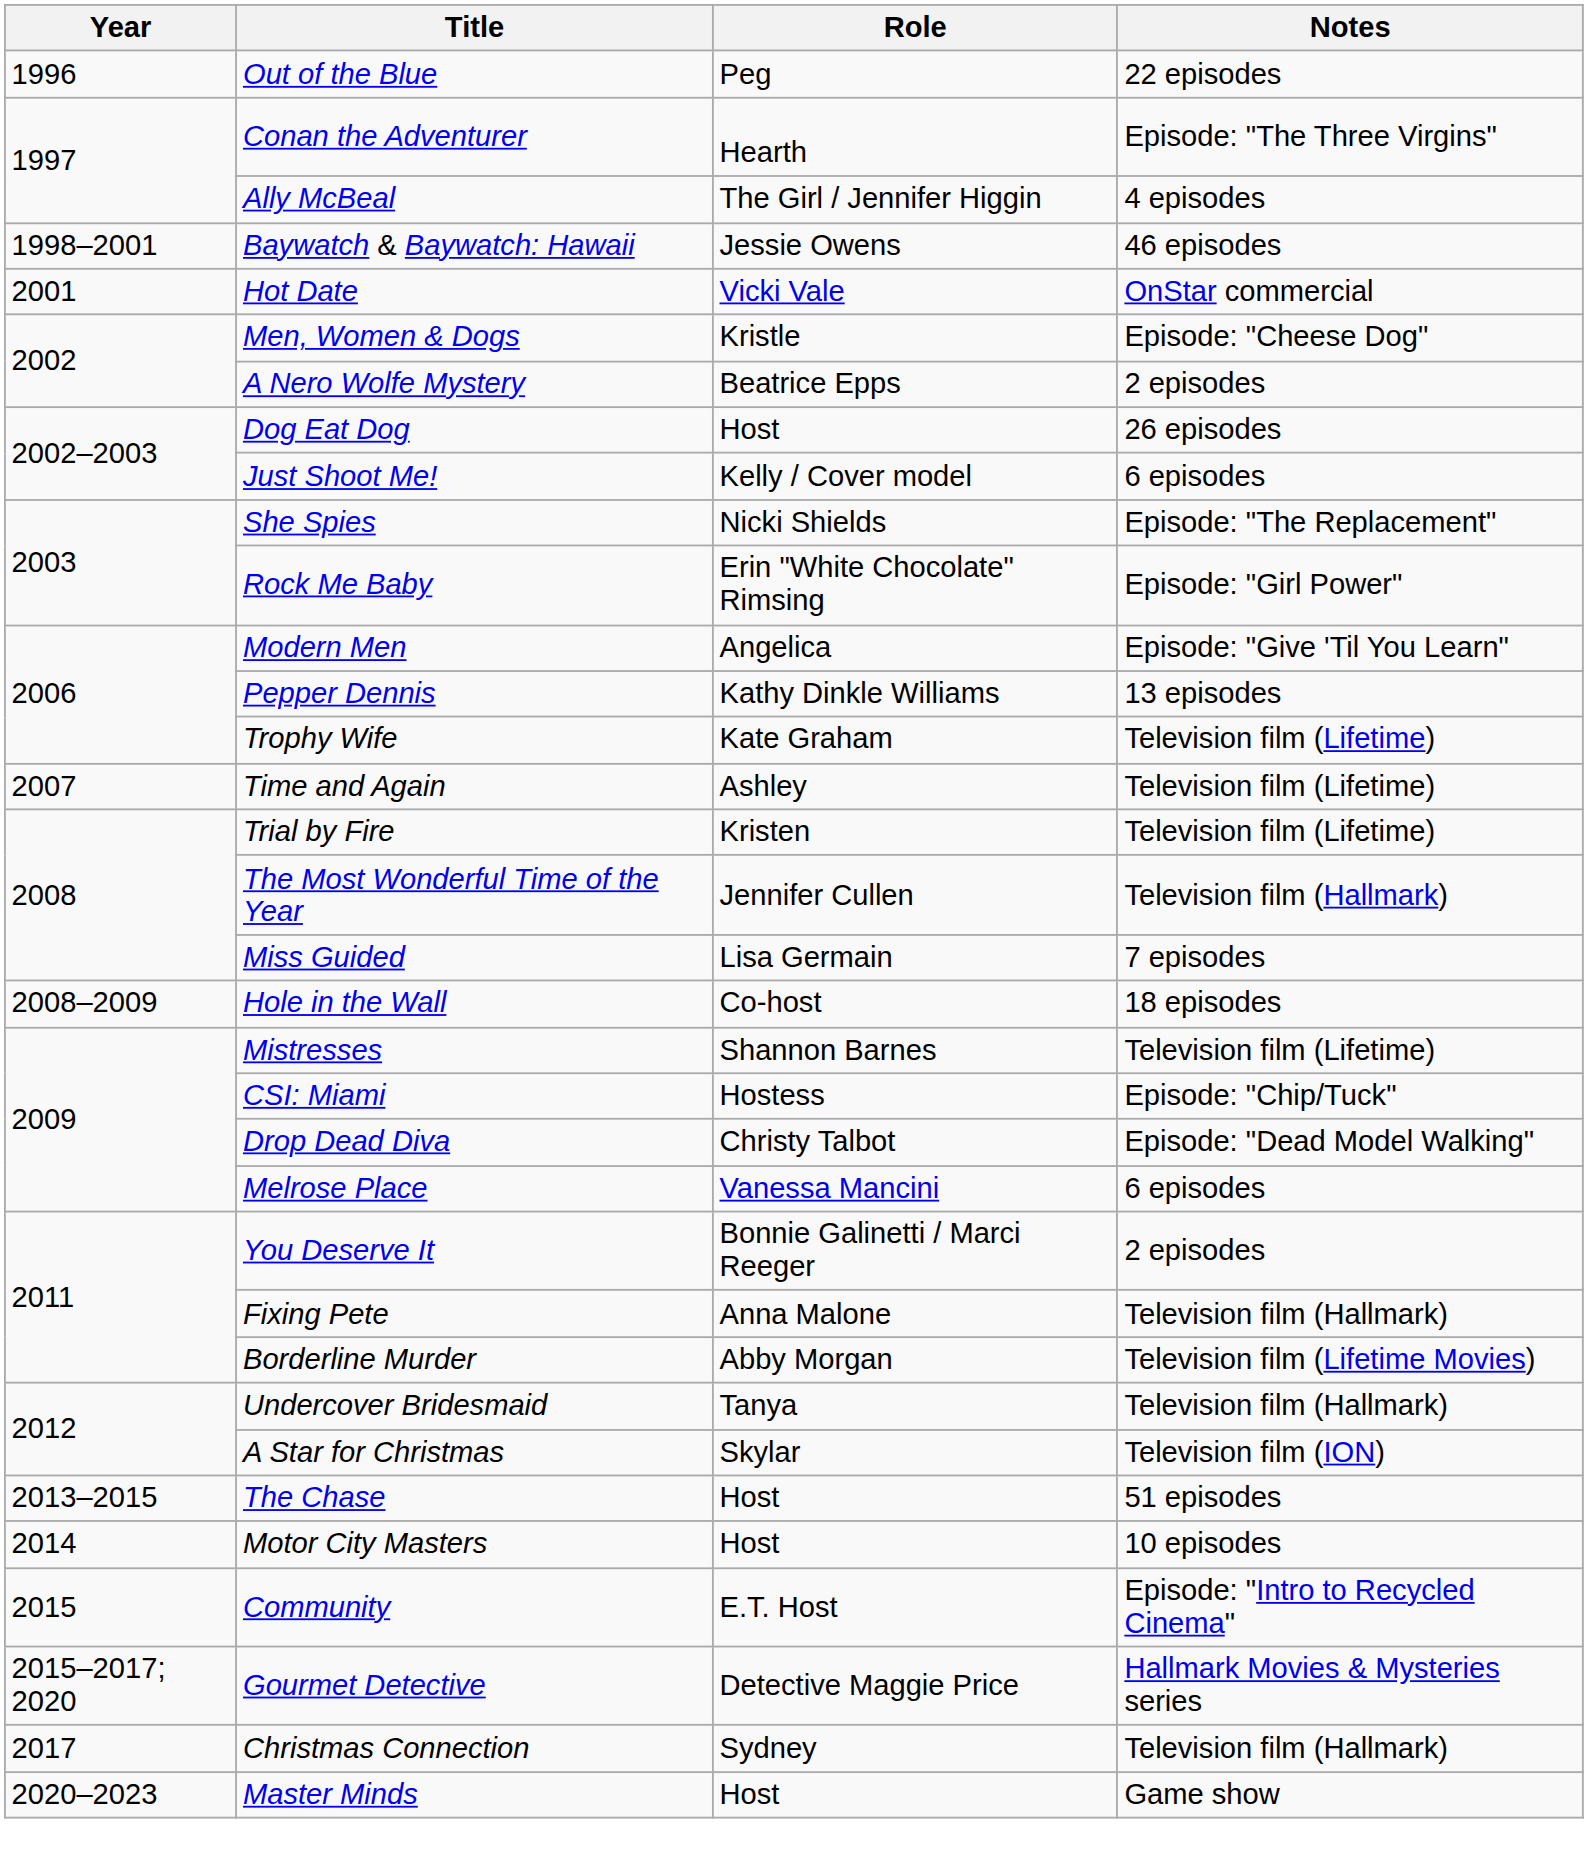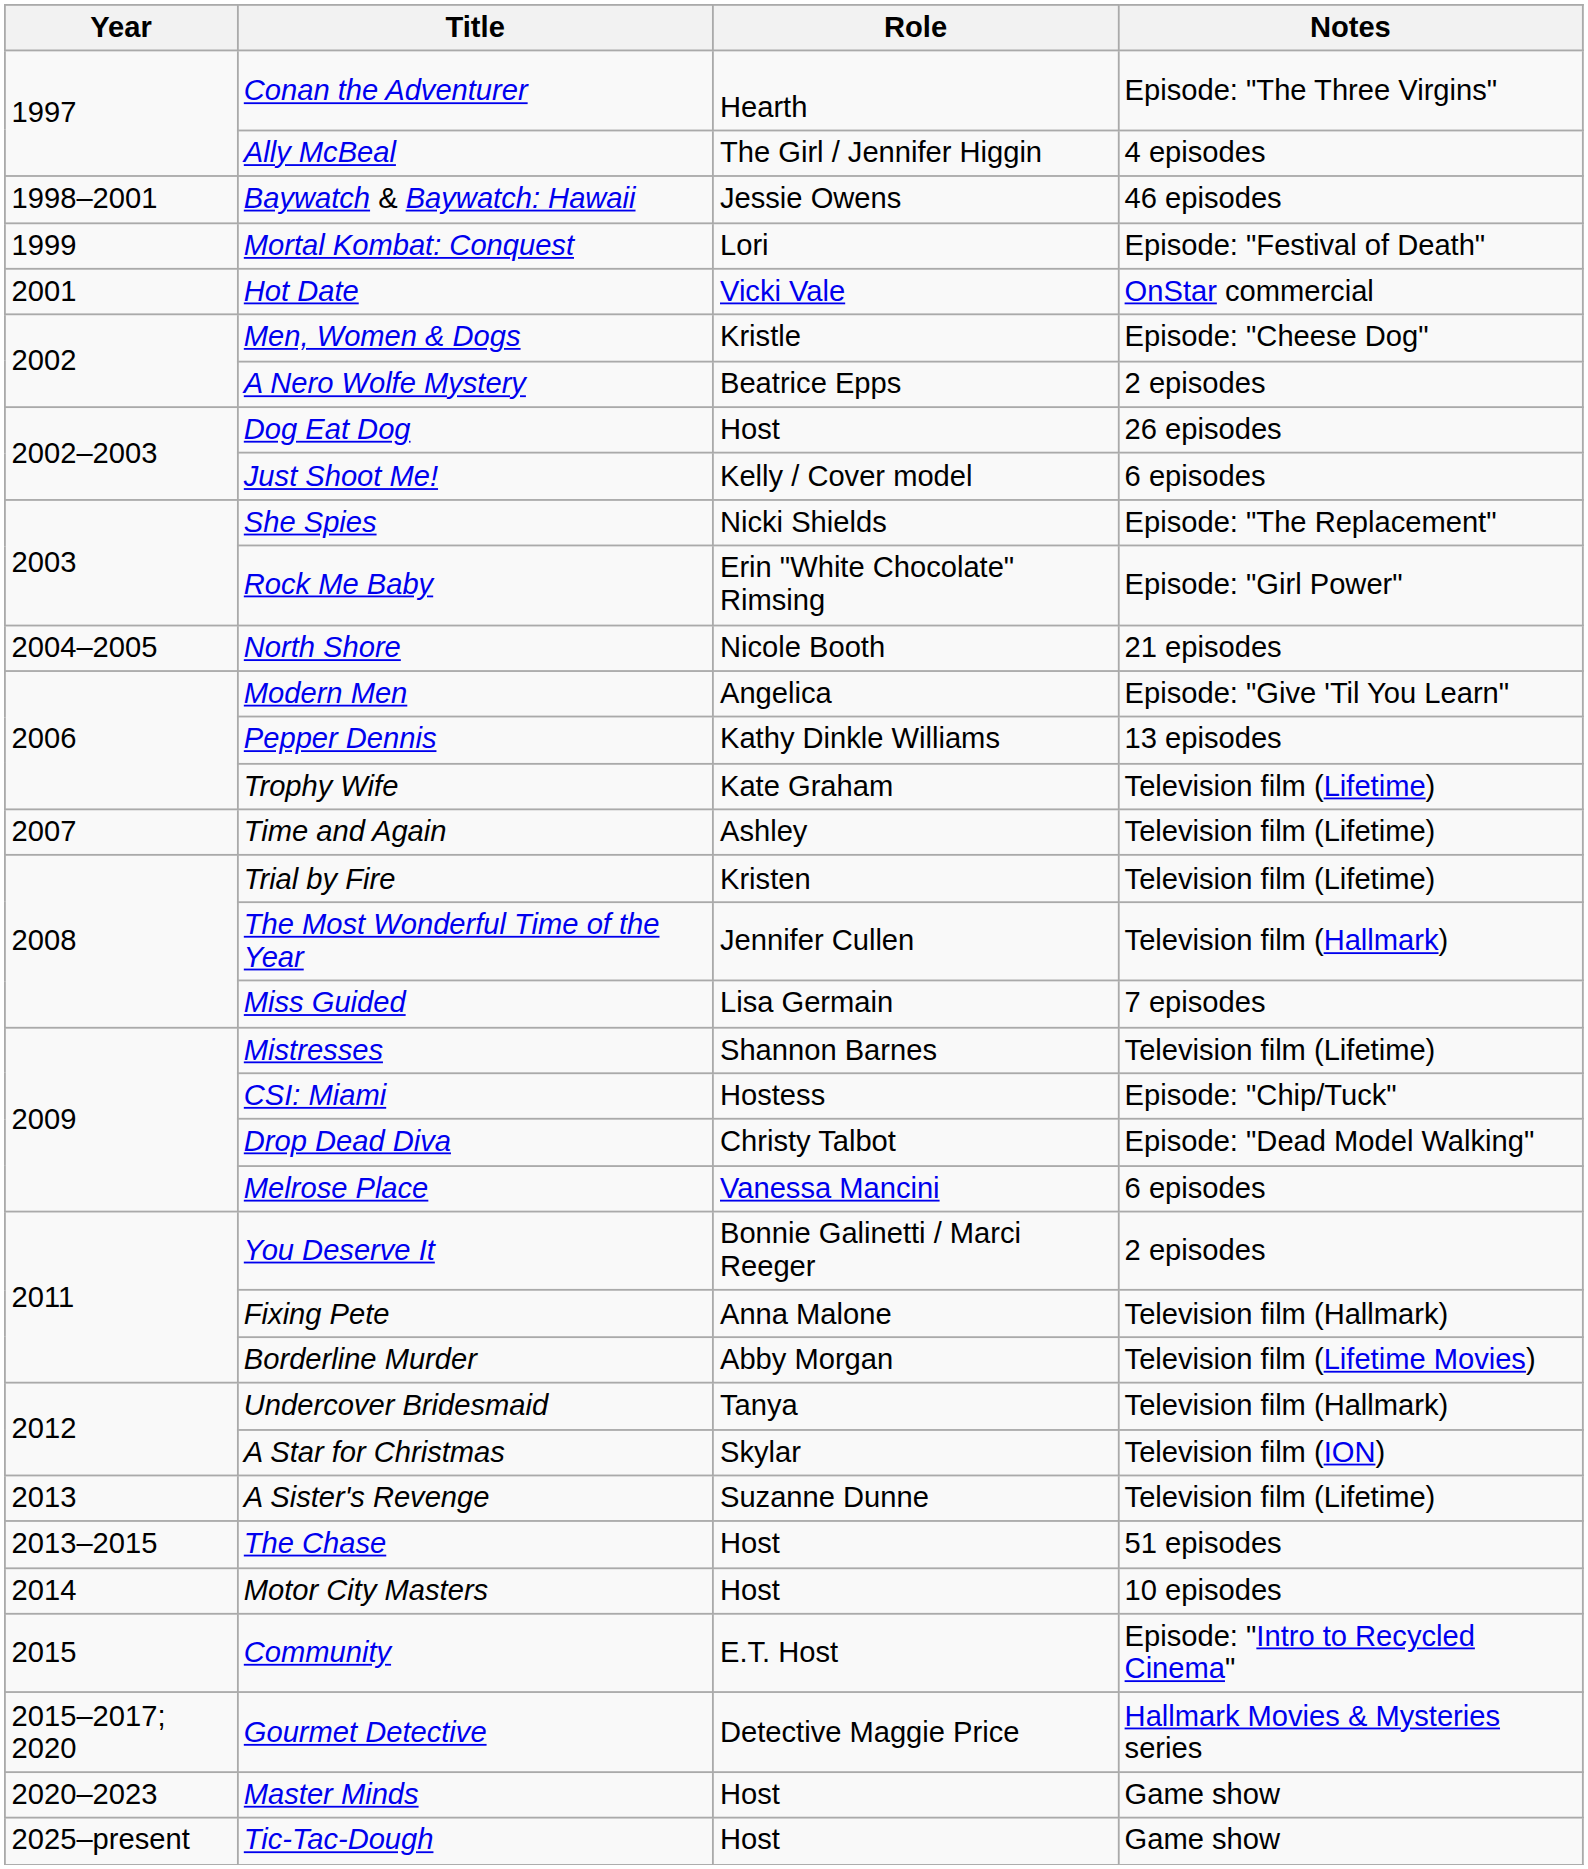 <table class="wikitable">
 <tr align="center">
 <th>Year</th>
 <th>Title</th>
 <th>Role</th>
 <th>Notes</th>
-</tr>
-<tr>
-<td>1996</td>
-<td><em><a href='#'>Out of the Blue</a></em></td>
-<td>Peg</td>
-<td>22 episodes</td>
 </tr>
 <tr>
 <td rowspan="2">1997</td>
 <td><em><a href='#'>Conan the Adventurer</a></em></td>
 <td><br>Hearth</td>
 <td>Episode: "The Three Virgins"</td>
 </tr>
 <tr>
 <td><em><a href='#'>Ally McBeal</a></em></td>
 <td>The Girl / Jennifer Higgin</td>
 <td>4 episodes</td>
 </tr>
 <tr>
 <td>1998–2001</td>
 <td><em><a href='#'>Baywatch</a></em> & <em><a href='#'> Baywatch: Hawaii</a></em></td>
 <td>Jessie Owens</td>
 <td>46 episodes</td>
+</tr>
+<tr>
+<td>1999</td>
+<td><em><a href='#'>Mortal Kombat: Conquest</a></em></td>
+<td>Lori</td>
+<td>Episode: "Festival of Death"</td>
 </tr>
 <tr>
 <td>2001</td>
 <td><a href='#'><em>Hot Date</em></a></td>
 <td><a href='#'>Vicki Vale</a></td>
 <td><a href='#'>OnStar</a> commercial</td>
 </tr>
 <tr>
 <td rowspan="2">2002</td>
 <td><em><a href='#'>Men, Women & Dogs</a></em></td>
 <td>Kristle</td>
 <td>Episode: "Cheese Dog"</td>
 </tr>
 <tr>
 <td><em><a href='#'>A Nero Wolfe Mystery</a></em></td>
 <td>Beatrice Epps</td>
 <td>2 episodes</td>
 </tr>
 <tr>
 <td rowspan="2">2002–2003</td>
 <td><em><a href='#'>Dog Eat Dog</a></em></td>
 <td>Host</td>
 <td>26 episodes</td>
 </tr>
 <tr>
 <td><em><a href='#'>Just Shoot Me!</a></em></td>
 <td>Kelly / Cover model</td>
 <td>6 episodes</td>
 </tr>
 <tr>
 <td rowspan="2">2003</td>
 <td><em><a href='#'>She Spies</a></em></td>
 <td>Nicki Shields</td>
 <td>Episode: "The Replacement"</td>
 </tr>
 <tr>
 <td><em><a href='#'>Rock Me Baby</a></em></td>
 <td>Erin "White Chocolate" Rimsing</td>
 <td>Episode: "Girl Power"</td>
 </tr>
 <tr>
+<td>2004–2005</td>
+<td><em><a href='#'>North Shore</a></em></td>
+<td>Nicole Booth</td>
+<td>21 episodes</td>
+</tr>
+<tr>
 <td rowspan="3">2006</td>
 <td><em><a href='#'>Modern Men</a></em></td>
 <td>Angelica</td>
 <td>Episode: "Give 'Til You Learn"</td>
 </tr>
 <tr>
 <td><em><a href='#'>Pepper Dennis</a></em></td>
 <td>Kathy Dinkle Williams</td>
 <td>13 episodes</td>
 </tr>
 <tr>
 <td><em>Trophy Wife</em></td>
 <td>Kate Graham</td>
 <td>Television film (<a href='#'>Lifetime</a>)</td>
 </tr>
 <tr>
 <td>2007</td>
 <td><em>Time and Again</em></td>
 <td>Ashley</td>
 <td>Television film (Lifetime)</td>
 </tr>
 <tr>
 <td rowspan="3">2008</td>
 <td><em>Trial by Fire</em></td>
 <td>Kristen</td>
 <td>Television film (Lifetime)</td>
 </tr>
 <tr>
 <td><em><a href='#'>The Most Wonderful Time of the Year</a></em></td>
 <td>Jennifer Cullen</td>
 <td>Television film (<a href='#'>Hallmark</a>)</td>
 </tr>
 <tr>
 <td><em><a href='#'>Miss Guided</a></em></td>
 <td>Lisa Germain</td>
 <td>7 episodes</td>
-</tr>
-<tr>
-<td>2008–2009</td>
-<td><em><a href='#'>Hole in the Wall</a></em></td>
-<td>Co-host</td>
-<td>18 episodes</td>
 </tr>
 <tr>
 <td rowspan="4">2009</td>
 <td><em><a href='#'>Mistresses</a></em></td>
 <td>Shannon Barnes</td>
 <td>Television film (Lifetime)</td>
 </tr>
 <tr>
 <td><em><a href='#'>CSI: Miami</a></em></td>
 <td>Hostess</td>
 <td>Episode: "Chip/Tuck"</td>
 </tr>
 <tr>
 <td><em><a href='#'>Drop Dead Diva</a></em></td>
 <td>Christy Talbot</td>
 <td>Episode: "Dead Model Walking"</td>
 </tr>
 <tr>
 <td><em><a href='#'>Melrose Place</a></em></td>
 <td><a href='#'>Vanessa Mancini</a></td>
 <td>6 episodes</td>
 </tr>
 <tr>
 <td rowspan="3">2011</td>
 <td><em><a href='#'>You Deserve It</a></em></td>
 <td>Bonnie Galinetti / Marci Reeger</td>
 <td>2 episodes</td>
 </tr>
 <tr>
 <td><em>Fixing Pete</em></td>
 <td>Anna Malone</td>
 <td>Television film (Hallmark)</td>
 </tr>
 <tr>
 <td><em>Borderline Murder</em></td>
 <td>Abby Morgan</td>
 <td>Television film (<a href='#'>Lifetime Movies</a>)</td>
 </tr>
 <tr>
 <td rowspan="2">2012</td>
 <td><em>Undercover Bridesmaid</em></td>
 <td>Tanya</td>
 <td>Television film (Hallmark)</td>
 </tr>
 <tr>
 <td><em>A Star for Christmas</em></td>
 <td>Skylar</td>
 <td>Television film (<a href='#'>ION</a>)</td>
 </tr>
 <tr>
+<td>2013</td>
+<td><em>A Sister's Revenge</em></td>
+<td>Suzanne Dunne</td>
+<td>Television film (Lifetime)</td>
+</tr>
+<tr>
 <td>2013–2015</td>
 <td><em><a href='#'>The Chase</a></em></td>
 <td>Host</td>
 <td>51 episodes</td>
 </tr>
 <tr>
 <td>2014</td>
 <td><em>Motor City Masters</em></td>
 <td>Host</td>
 <td>10 episodes</td>
 </tr>
 <tr>
 <td>2015</td>
 <td><em><a href='#'>Community</a></em></td>
 <td>E.T. Host</td>
 <td>Episode: "<a href='#'>Intro to Recycled Cinema</a>"</td>
 </tr>
 <tr>
 <td>2015–2017; 2020</td>
 <td><em><a href='#'>Gourmet Detective</a></em></td>
 <td>Detective Maggie Price</td>
 <td><a href='#'>Hallmark Movies & Mysteries</a> series</td>
 </tr>
 <tr>
-<td>2017</td>
-<td><em>Christmas Connection</em></td>
-<td>Sydney</td>
-<td>Television film (Hallmark)</td>
-</tr>
-<tr>
 <td>2020–2023</td>
 <td><em><a href='#'>Master Minds</a></em></td>
 <td>Host</td>
 <td>Game show</td>
 </tr>
+<tr>
+<td>2025–present</td>
+<td><em><a href='#'>Tic-Tac-Dough</a></em></td>
+<td>Host</td>
+<td>Game show</td>
+</tr>
 </table>
